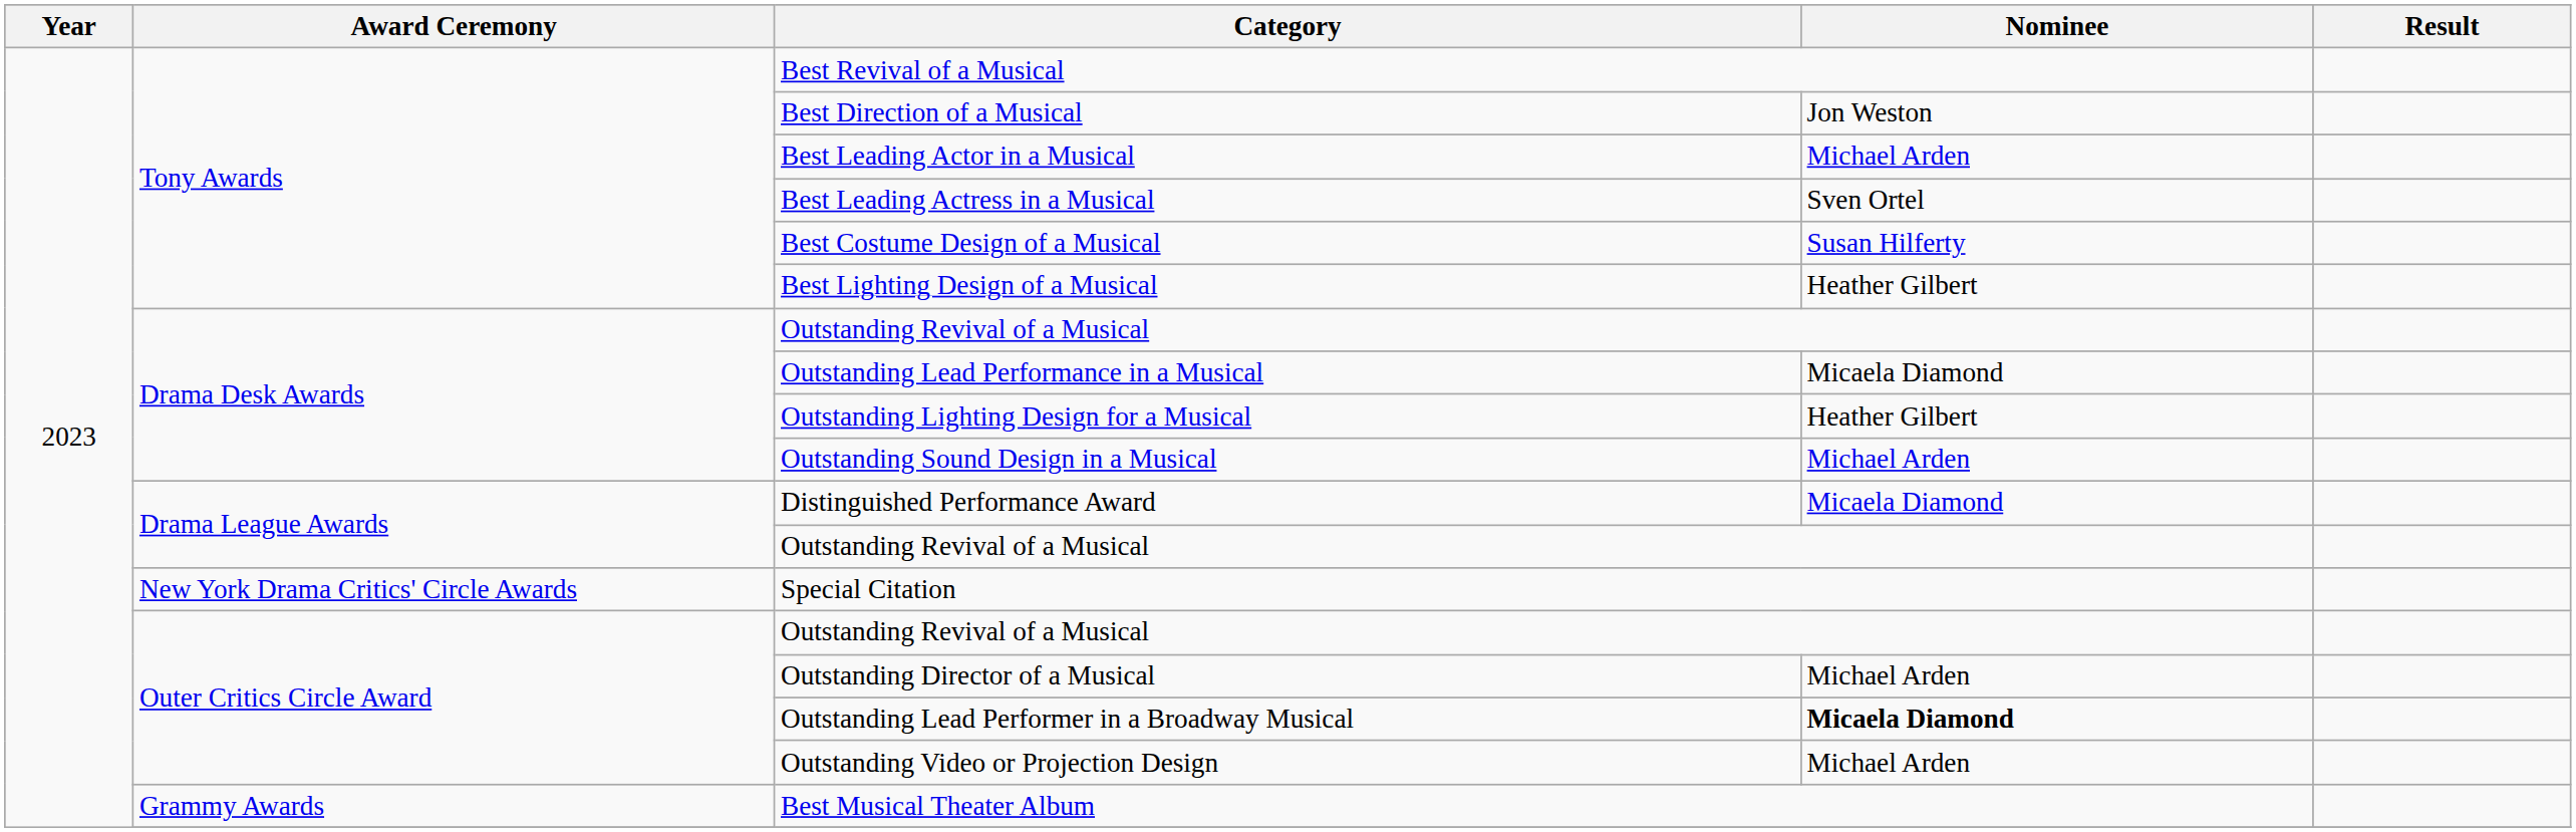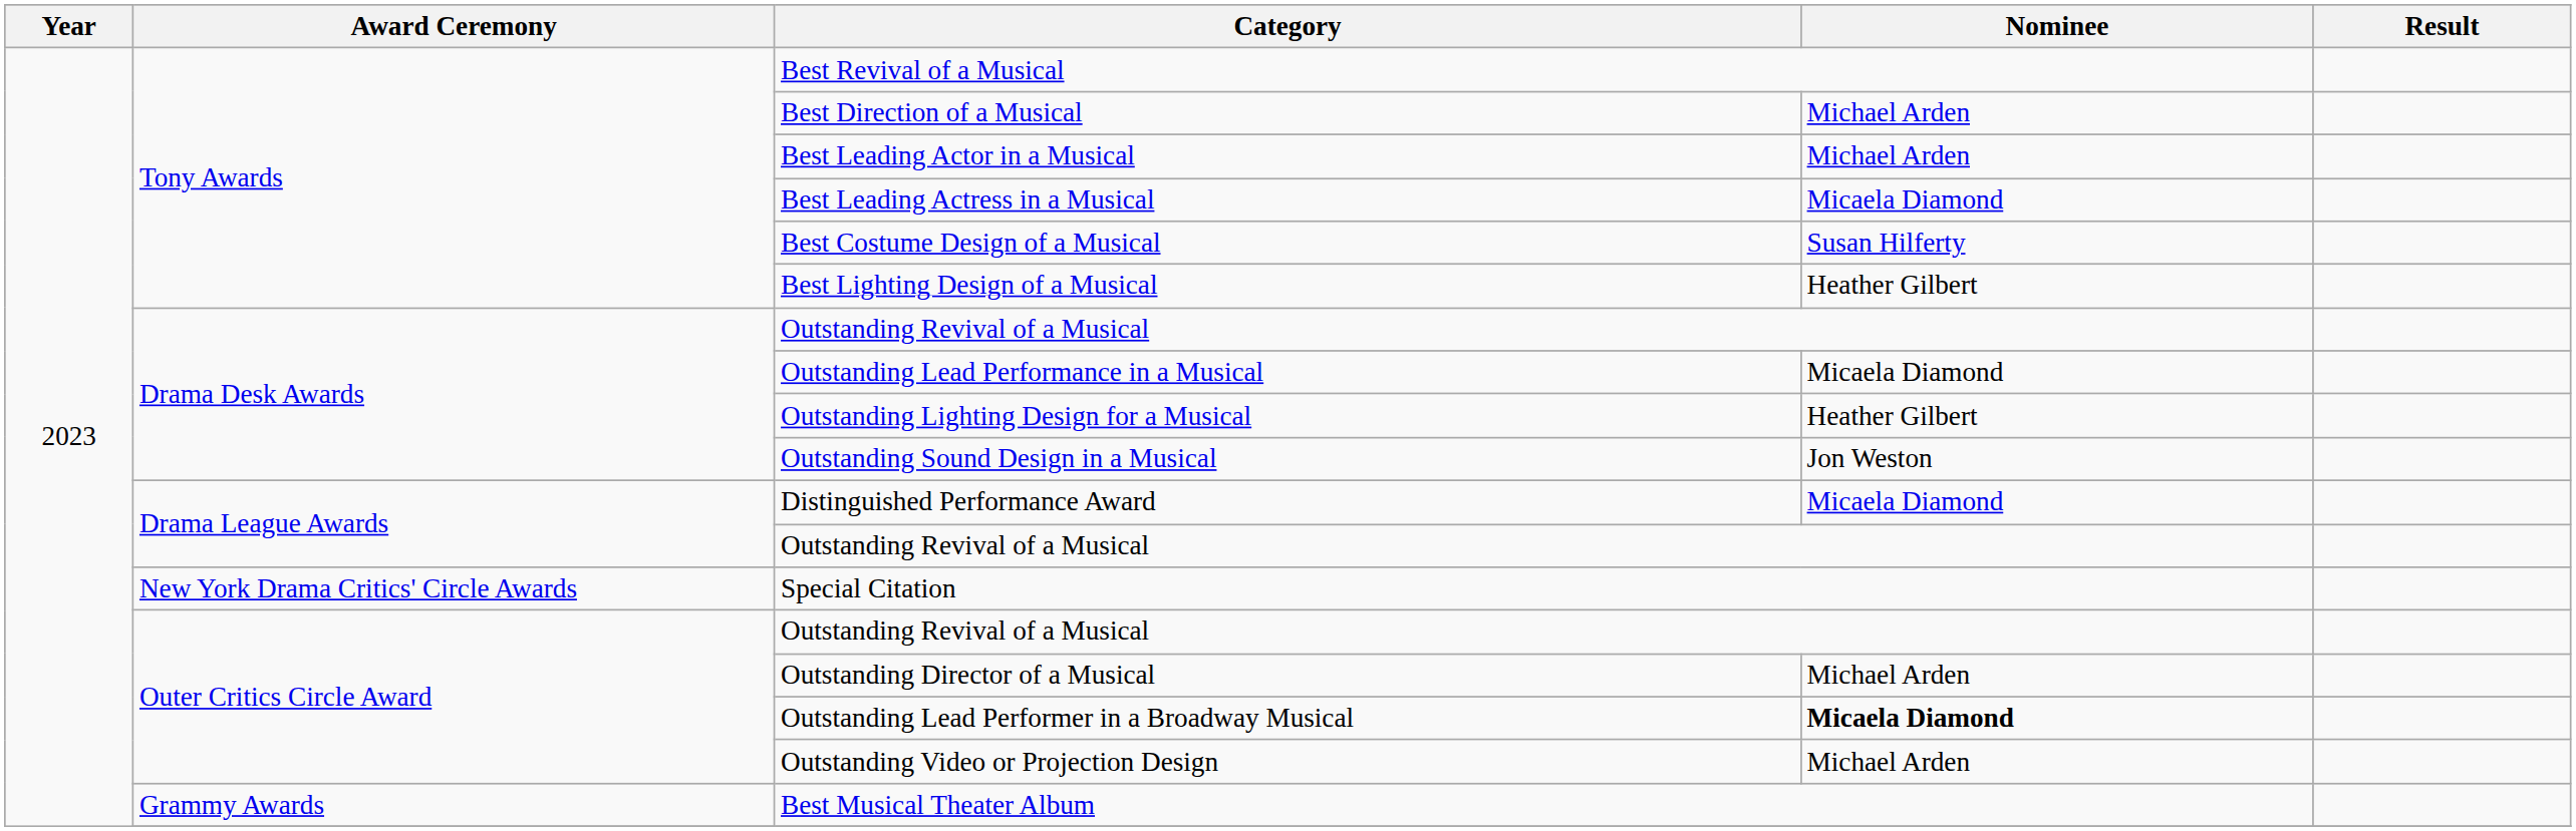 <table class="wikitable" width="95%">
 <tr>
 <th width="5%">Year</th>
 <th width="25%">Award Ceremony</th>
 <th width="40%">Category</th>
 <th width="20%">Nominee</th>
 <th width="10%">Result</th>
 </tr>
 <tr>
 <td rowspan="32" align="center">2023</td>
 <td rowspan="6"><a href='#'>Tony Awards</a></td>
 <td colspan="2"><a href='#'>Best Revival of a Musical</a></td>
 <td></td>
 </tr>
 <tr>
 <td><a href='#'>Best Direction of a Musical</a></td>
-<td>Jon Weston</td>
+<td><a href='#'>Michael Arden</a></td>
 <td></td>
 </tr>
 <tr>
 <td><a href='#'>Best Leading Actor in a Musical</a></td>
 <td><a href='#'>Michael Arden</a></td>
 <td></td>
 </tr>
 <tr>
 <td><a href='#'>Best Leading Actress in a Musical</a></td>
-<td>Sven Ortel</td>
+<td><a href='#'>Micaela Diamond</a></td>
 <td></td>
 </tr>
 <tr>
 <td><a href='#'>Best Costume Design of a Musical</a></td>
 <td><a href='#'>Susan Hilferty</a></td>
 <td></td>
 </tr>
 <tr>
 <td><a href='#'>Best Lighting Design of a Musical</a></td>
 <td>Heather Gilbert</td>
 <td></td>
 </tr>
 <tr>
 <td rowspan="4"><a href='#'>Drama Desk Awards</a></td>
 <td colspan="2"><a href='#'>Outstanding Revival of a Musical</a></td>
 <td></td>
 </tr>
 <tr>
 <td><a href='#'>Outstanding Lead Performance in a Musical</a></td>
 <td>Micaela Diamond</td>
 <td></td>
 </tr>
 <tr>
 <td><a href='#'>Outstanding Lighting Design for a Musical</a></td>
 <td>Heather Gilbert</td>
 <td></td>
 </tr>
 <tr>
 <td><a href='#'>Outstanding Sound Design in a Musical</a></td>
-<td><a href='#'>Michael Arden</a></td>
+<td>Jon Weston</td>
 <td></td>
 </tr>
 <tr>
 <td rowspan="2"><a href='#'>Drama League Awards</a></td>
 <td>Distinguished Performance Award</td>
 <td><a href='#'>Micaela Diamond</a></td>
 <td></td>
 </tr>
 <tr>
 <td colspan="2">Outstanding Revival of a Musical</td>
 <td></td>
 </tr>
 <tr>
 <td><a href='#'>New York Drama Critics' Circle Awards</a></td>
 <td colspan="2">Special Citation</td>
 <td></td>
 </tr>
 <tr>
 <td rowspan="4"><a href='#'>Outer Critics Circle Award</a></td>
 <td colspan="2">Outstanding Revival of a Musical</td>
 <td></td>
 </tr>
 <tr>
 <td>Outstanding Director of a Musical</td>
 <td>Michael Arden</td>
 <td></td>
 </tr>
 <tr>
 <td>Outstanding Lead Performer in a Broadway Musical</td>
 <td><strong>Micaela Diamond</strong></td>
 <td></td>
 </tr>
 <tr>
 <td>Outstanding Video or Projection Design</td>
 <td>Michael Arden</td>
 <td></td>
 </tr>
 <tr>
 <td><a href='#'>Grammy Awards</a></td>
 <td colspan="2"><a href='#'>Best Musical Theater Album</a></td>
 <td></td>
 </tr>
 <tr>
 </tr>
 </table>
